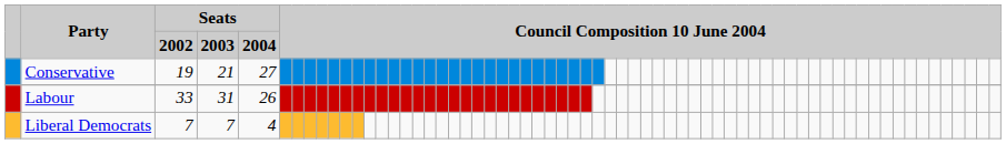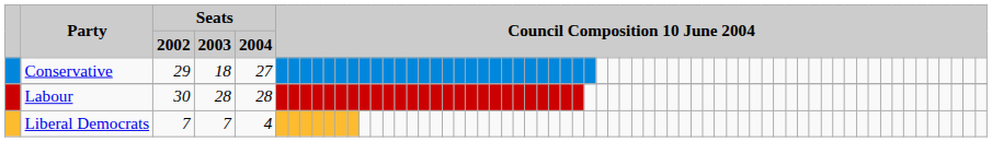 <table class="wikitable">
 <tr>
 <th style="background:#ccc" rowspan="2">  </th>
 <th style="background:#ccc" rowspan="2">Party</th>
 <th style="background:#ccc" colspan="3">Seats</th>
 <th style="background:#ccc" colspan="63" rowspan="2">Council Composition 10 June 2004</th>
 </tr>
 <tr>
 <th style="background:#ccc">2002</th>
 <th style="background:#ccc">2003</th>
 <th style="background:#ccc">2004</th>
 </tr>
 <tr>
 <td style="background:#0087DC"> </td>
 <td><a href='#'>Conservative</a></td>
-<td style="text-align: right"><em>19</em></td>
-<td style="text-align: right"><em>21</em></td>
+<td style="text-align: right"><em>29</em></td>
+<td style="text-align: right"><em>18</em></td>
 <td style="text-align: right"><em>27</em></td>
 <td style="background:#0087DC"> </td>
 <td style="background:#0087DC"> </td>
 <td style="background:#0087DC"> </td>
 <td style="background:#0087DC"> </td>
 <td style="background:#0087DC"> </td>
 <td style="background:#0087DC"> </td>
 <td style="background:#0087DC"> </td>
 <td style="background:#0087DC"> </td>
 <td style="background:#0087DC"> </td>
 <td style="background:#0087DC"> </td>
 <td style="background:#0087DC"> </td>
 <td style="background:#0087DC"> </td>
 <td style="background:#0087DC"> </td>
 <td style="background:#0087DC"> </td>
 <td style="background:#0087DC"> </td>
 <td style="background:#0087DC"> </td>
 <td style="background:#0087DC"> </td>
 <td style="background:#0087DC"> </td>
 <td style="background:#0087DC"> </td>
 <td style="background:#0087DC"> </td>
 <td style="background:#0087DC"> </td>
 <td style="background:#0087DC"> </td>
 <td style="background:#0087DC"> </td>
 <td style="background:#0087DC"> </td>
 <td style="background:#0087DC"> </td>
 <td style="background:#0087DC"> </td>
 <td style="background:#0087DC"> </td>
 <td> </td>
 <td> </td>
 <td> </td>
 <td> </td>
 <td> </td>
 <td> </td>
 <td> </td>
 <td> </td>
 <td> </td>
 <td> </td>
 <td> </td>
 <td> </td>
 <td> </td>
 <td> </td>
 <td> </td>
 <td> </td>
 <td> </td>
 <td> </td>
 <td> </td>
 <td> </td>
 <td> </td>
 <td> </td>
 <td> </td>
 <td> </td>
 <td> </td>
 <td> </td>
 <td> </td>
 <td> </td>
 <td> </td>
 <td> </td>
 <td> </td>
 <td> </td>
 <td> </td>
 </tr>
 <tr>
 </tr>
 <tr>
 <td style="background:#c00"> </td>
 <td><a href='#'>Labour</a></td>
-<td style="text-align: right"><em>33</em></td>
-<td style="text-align: right"><em>31</em></td>
-<td style="text-align: right"><em>26</em></td>
+<td style="text-align: right"><em>30</em></td>
+<td style="text-align: right"><em>28</em></td>
+<td style="text-align: right"><em>28</em></td>
 <td style="background:#c00"> </td>
 <td style="background:#c00"> </td>
 <td style="background:#c00"> </td>
 <td style="background:#c00"> </td>
 <td style="background:#c00"> </td>
 <td style="background:#c00"> </td>
 <td style="background:#c00"> </td>
 <td style="background:#c00"> </td>
 <td style="background:#c00"> </td>
 <td style="background:#c00"> </td>
 <td style="background:#c00"> </td>
 <td style="background:#c00"> </td>
 <td style="background:#c00"> </td>
 <td style="background:#c00"> </td>
 <td style="background:#c00"> </td>
 <td style="background:#c00"> </td>
 <td style="background:#c00"> </td>
 <td style="background:#c00"> </td>
 <td style="background:#c00"> </td>
 <td style="background:#c00"> </td>
 <td style="background:#c00"> </td>
 <td style="background:#c00"> </td>
 <td style="background:#c00"> </td>
 <td style="background:#c00"> </td>
 <td style="background:#c00"> </td>
 <td style="background:#c00"> </td>
 <td> </td>
 <td> </td>
 <td> </td>
 <td> </td>
 <td> </td>
 <td> </td>
 <td> </td>
 <td> </td>
 <td> </td>
 <td> </td>
 <td> </td>
 <td> </td>
 <td> </td>
 <td> </td>
 <td> </td>
 <td> </td>
 <td> </td>
 <td> </td>
 <td> </td>
 <td> </td>
 <td> </td>
 <td> </td>
 <td> </td>
 <td> </td>
 <td> </td>
 <td> </td>
 <td> </td>
 <td> </td>
 <td> </td>
 <td> </td>
 <td> </td>
 <td> </td>
 <td> </td>
 <td> </td>
 </tr>
 <tr>
 <td style="background:#FDBB30"> </td>
 <td><a href='#'>Liberal Democrats</a></td>
 <td style="text-align: right"><em>7</em></td>
 <td style="text-align: right"><em>7</em></td>
 <td style="text-align: right"><em>4</em></td>
 <td style="background:#FDBB30"> </td>
 <td style="background:#FDBB30"> </td>
 <td style="background:#FDBB30"> </td>
 <td style="background:#FDBB30"> </td>
 <td style="background:#FDBB30"> </td>
 <td style="background:#FDBB30"> </td>
 <td style="background:#FDBB30"> </td>
 <td> </td>
 <td> </td>
 <td> </td>
 <td> </td>
 <td> </td>
 <td> </td>
 <td> </td>
 <td> </td>
 <td> </td>
 <td> </td>
 <td> </td>
 <td> </td>
 <td> </td>
 <td> </td>
 <td> </td>
 <td> </td>
 <td> </td>
 <td> </td>
 <td> </td>
 <td> </td>
 <td> </td>
 <td> </td>
 <td> </td>
 <td> </td>
 <td> </td>
 <td> </td>
 <td> </td>
 <td> </td>
 <td> </td>
 <td> </td>
 <td> </td>
 <td> </td>
 <td> </td>
 <td> </td>
 <td> </td>
 <td> </td>
 <td> </td>
 <td> </td>
 <td> </td>
 <td> </td>
 <td> </td>
 <td> </td>
 <td> </td>
 <td> </td>
 <td> </td>
 <td> </td>
 <td> </td>
 <td> </td>
 <td> </td>
 <td> </td>
 <td> </td>
 <td> </td>
 <td> </td>
 </tr>
 </table>
